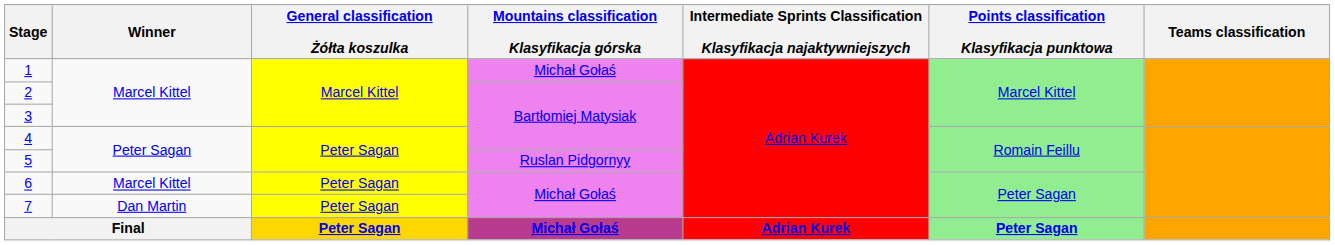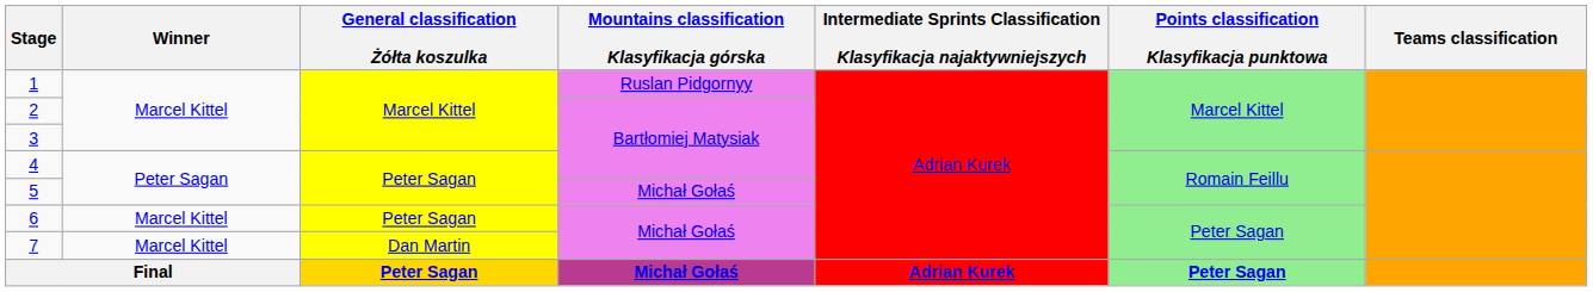 <table class="wikitable" style="text-align: center; font-size:smaller;">
 <tr style="background-color: #efefef;">
 <th width="1%">Stage</th>
 <th width="13%">Winner</th>
 <th width="14%"><a href='#'>General classification</a><br><br><em>Żółta koszulka</em></th>
 <th width="14%"><a href='#'>Mountains classification</a><br><br><em>Klasyfikacja górska</em></th>
 <th width="16%">Intermediate Sprints Classification<br><br><em>Klasyfikacja najaktywniejszych</em></th>
 <th width="14%"><a href='#'>Points classification</a><br><br><em>Klasyfikacja punktowa</em></th>
 <th width="12%">Teams classification</th>
 </tr>
 <tr>
 <td><a href='#'>1</a></td>
 <td rowspan=3><a href='#'>Marcel Kittel</a></td>
 <td style="background:yellow;" rowspan=3><a href='#'>Marcel Kittel</a></td>
-<td style="background:violet;"><a href='#'>Michał Gołaś</a></td>
+<td style="background:violet;"><a href='#'>Ruslan Pidgornyy</a></td>
 <td style="background:red;" rowspan=7><a href='#'>Adrian Kurek</a></td>
 <td style="background:lightgreen;" rowspan=3><a href='#'>Marcel Kittel</a></td>
 <td style="background:orange;" rowspan=3></td>
 </tr>
 <tr>
 <td><a href='#'>2</a></td>
 <td style="background:violet;" rowspan=3><a href='#'>Bartłomiej Matysiak</a></td>
 </tr>
 <tr>
 <td><a href='#'>3</a></td>
 </tr>
 <tr>
 <td><a href='#'>4</a></td>
 <td rowspan=2><a href='#'>Peter Sagan</a></td>
 <td style="background:yellow;" rowspan=2><a href='#'>Peter Sagan</a></td>
 <td style="background:lightgreen;" rowspan=2><a href='#'>Romain Feillu</a></td>
 <td style="background:orange;" rowspan=4></td>
 </tr>
 <tr>
 <td><a href='#'>5</a></td>
-<td style="background:violet;"><a href='#'>Ruslan Pidgornyy</a></td>
+<td style="background:violet;"><a href='#'>Michał Gołaś</a></td>
 </tr>
 <tr>
 <td><a href='#'>6</a></td>
 <td><a href='#'>Marcel Kittel</a></td>
 <td style="background:yellow;"><a href='#'>Peter Sagan</a></td>
 <td style="background:violet;" rowspan=2><a href='#'>Michał Gołaś</a></td>
 <td style="background:lightgreen;" rowspan=2><a href='#'>Peter Sagan</a></td>
 </tr>
 <tr>
 <td><a href='#'>7</a></td>
-<td><a href='#'>Dan Martin</a></td>
-<td style="background:yellow;"><a href='#'>Peter Sagan</a></td>
+<td><a href='#'>Marcel Kittel</a></td>
+<td style="background:yellow;"><a href='#'>Dan Martin</a></td>
 </tr>
 <tr>
 <th colspan=2><strong>Final</strong></th>
 <th style="background:gold;"><a href='#'>Peter Sagan</a></th>
 <th style="background:#B93B8F;"><a href='#'>Michał Gołaś</a></th>
 <th style="background:red;"><a href='#'>Adrian Kurek</a></th>
 <th style="background:lightgreen;"><a href='#'>Peter Sagan</a></th>
 <th style="background:orange;"></th>
 </tr>
 </table>
